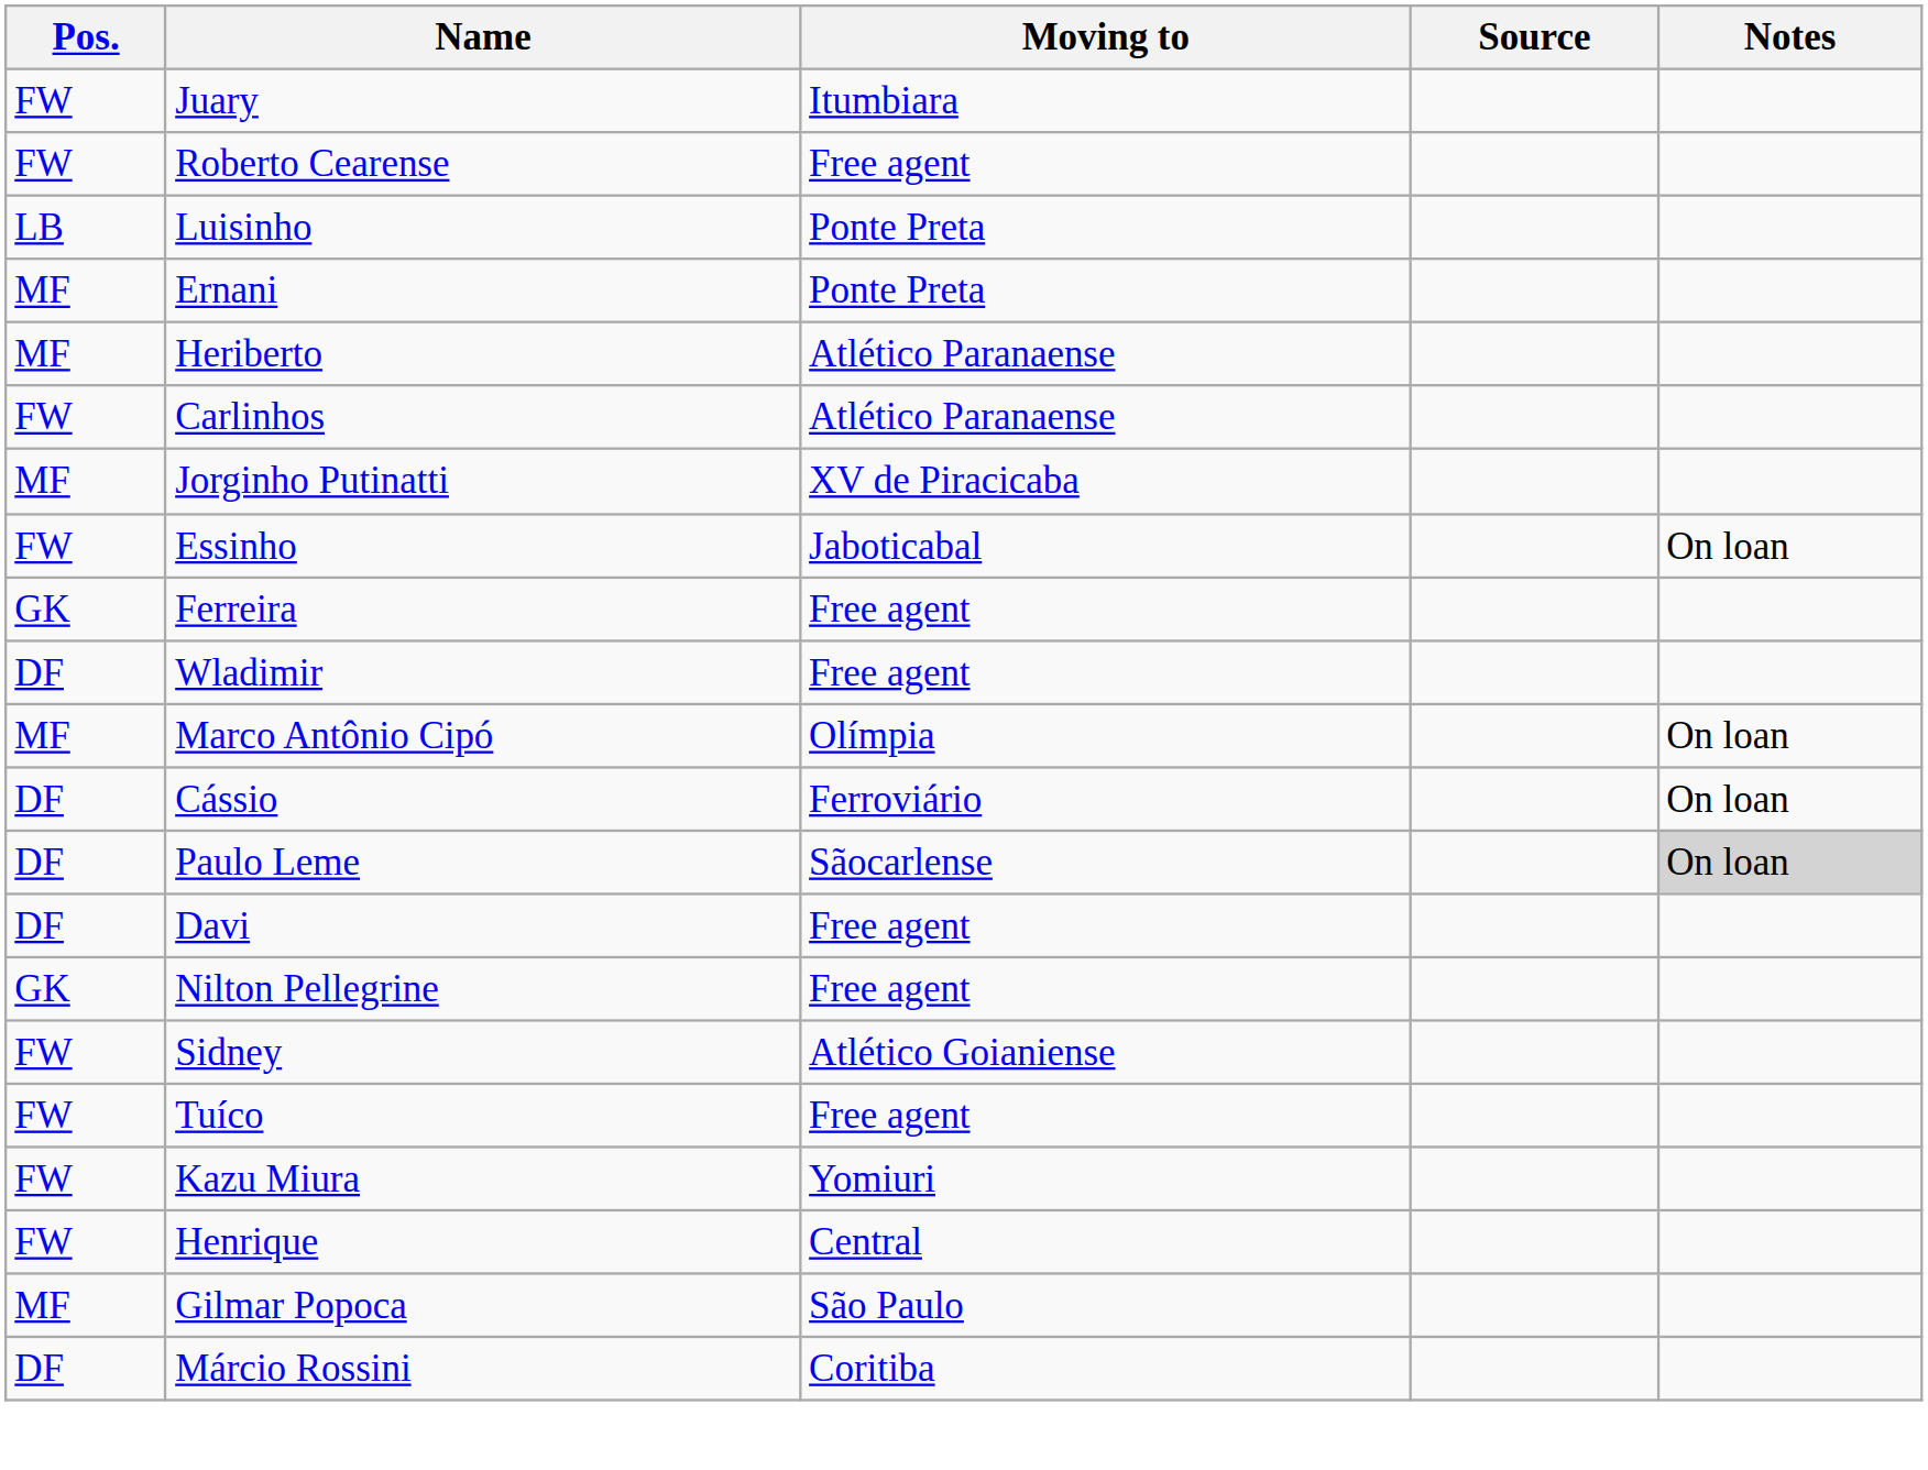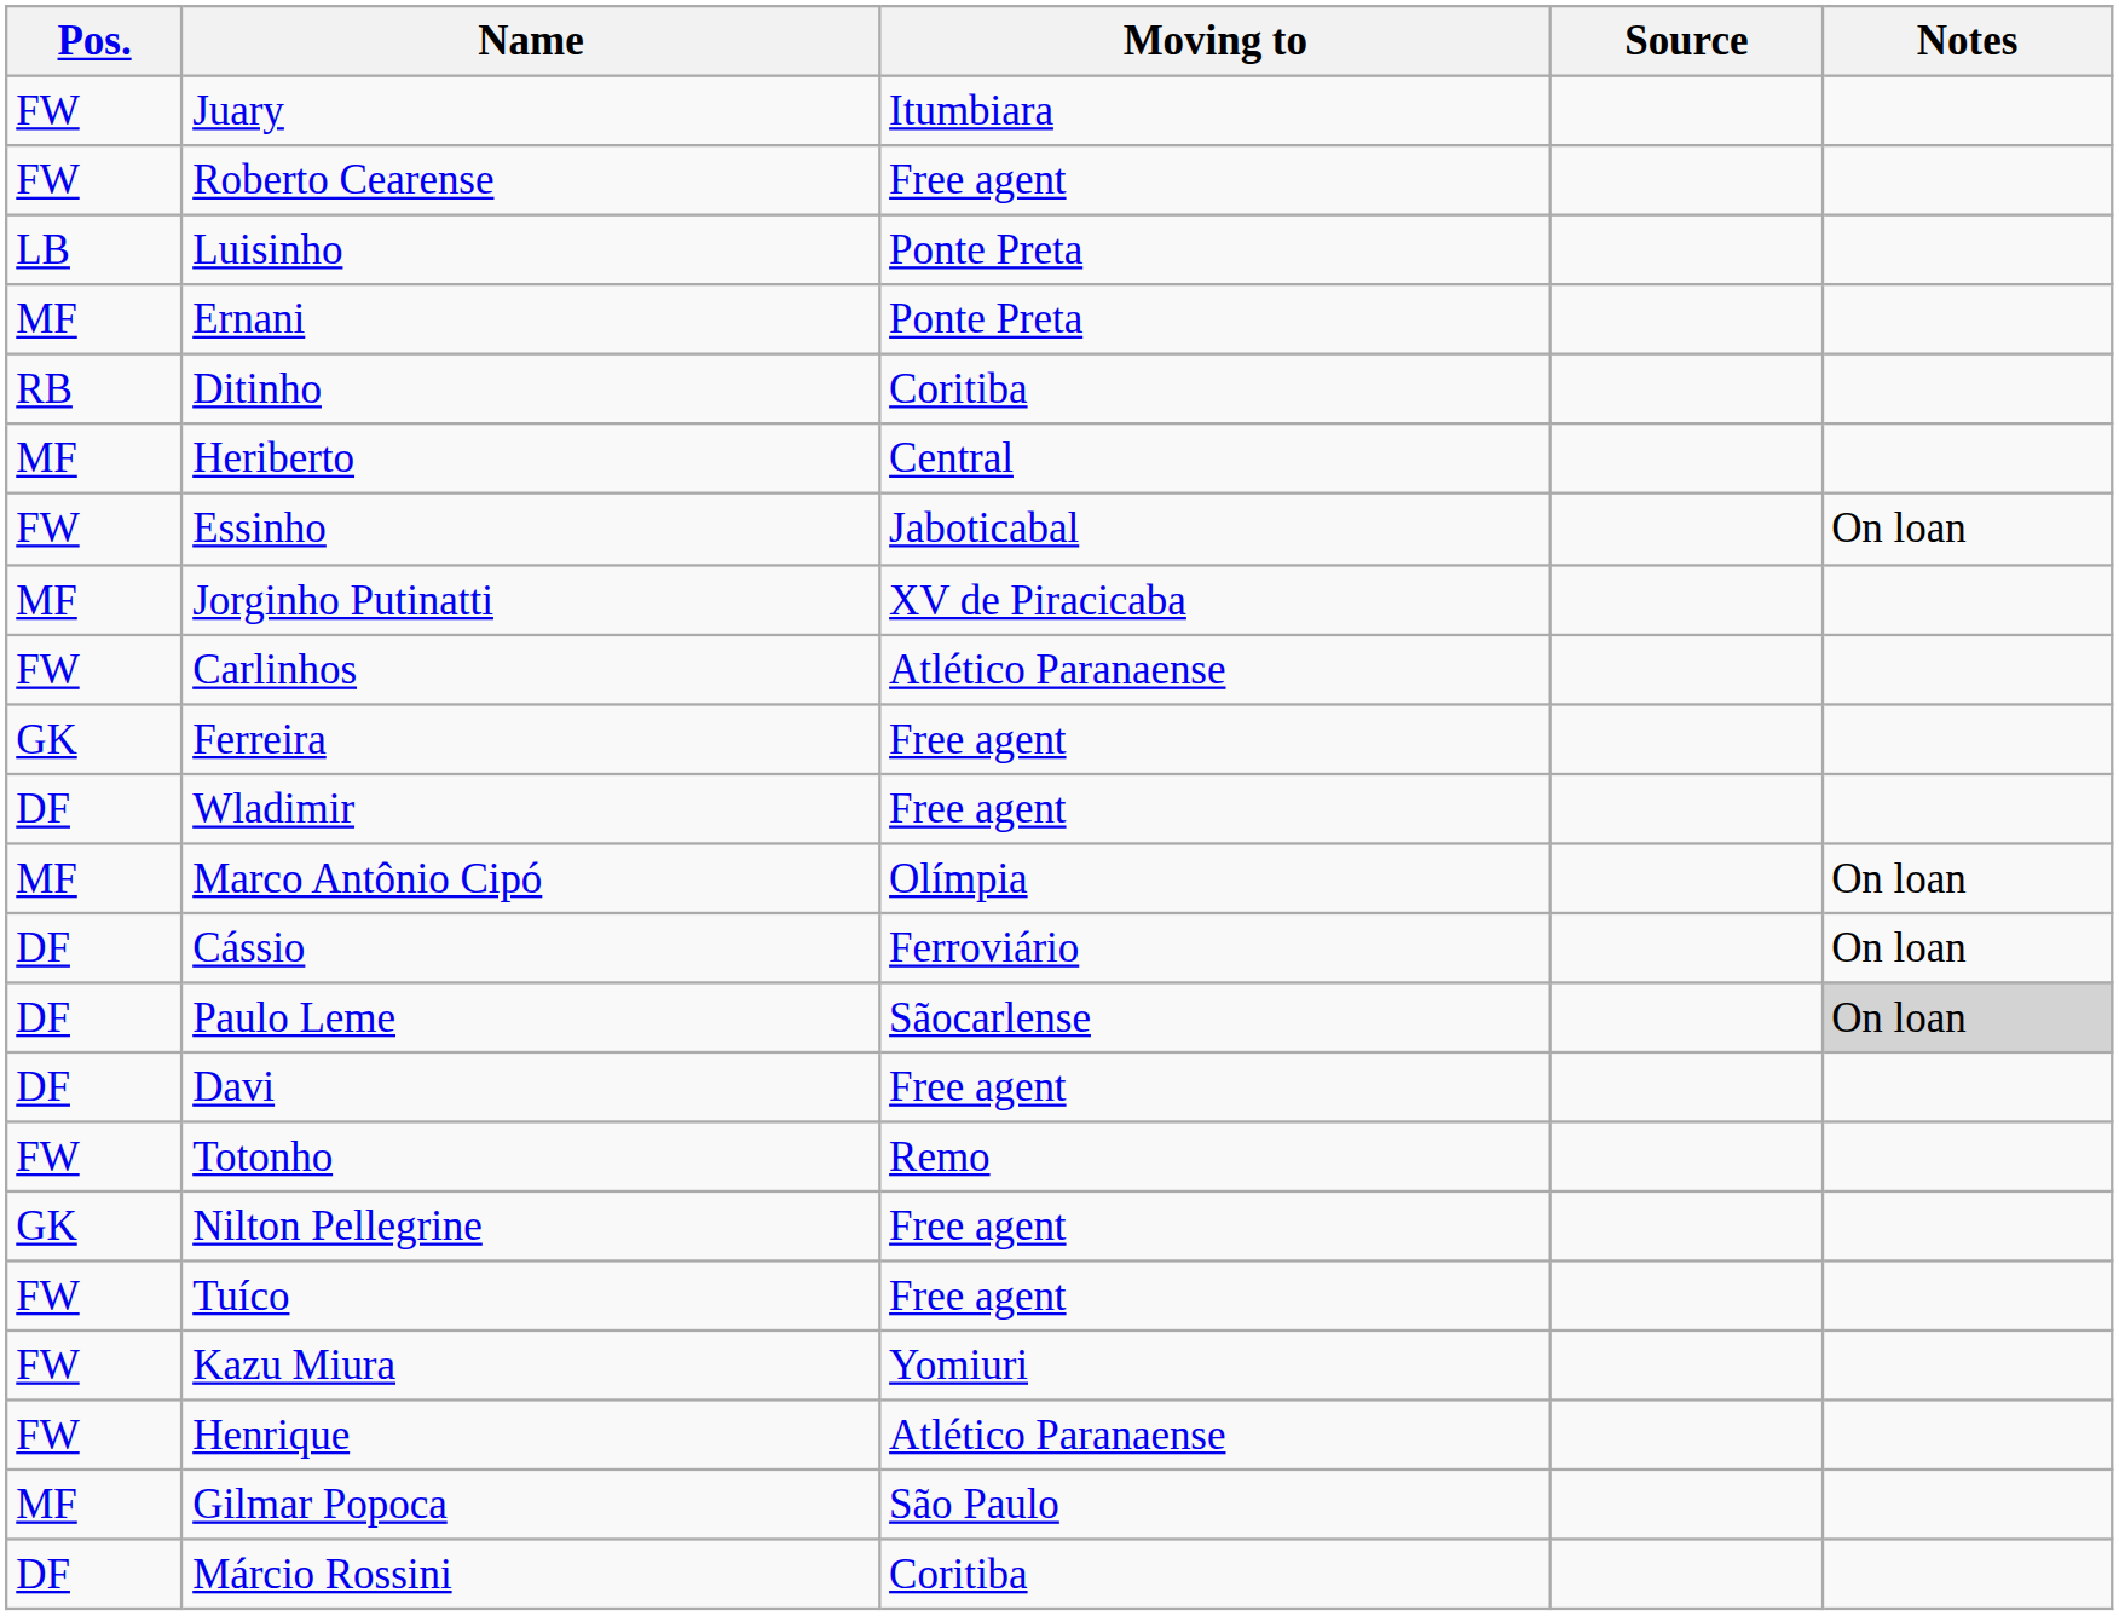 <table class="wikitable sortable" style="width:60%; text-align:center; font-size:95%; text-align:left;">
 <tr>
 <th><a href='#'>Pos.</a></th>
 <th>Name</th>
 <th>Moving to</th>
 <th>Source</th>
 <th>Notes</th>
 </tr>
 <tr>
 <td><a href='#'>FW</a></td>
 <td style="text-align:left;"> <a href='#'>Juary</a></td>
 <td style="text-align:left;"><a href='#'>Itumbiara</a></td>
 <td></td>
 <td></td>
 </tr>
 <tr>
 <td><a href='#'>FW</a></td>
 <td style="text-align:left;"> <a href='#'>Roberto Cearense</a></td>
 <td style="text-align:left;"><a href='#'>Free agent</a></td>
 <td></td>
 <td></td>
 </tr>
 <tr>
 <td><a href='#'>LB</a></td>
 <td style="text-align:left;"> <a href='#'>Luisinho</a></td>
 <td style="text-align:left;"><a href='#'>Ponte Preta</a></td>
 <td></td>
 <td></td>
 </tr>
 <tr>
 <td><a href='#'>MF</a></td>
 <td style="text-align:left;"> <a href='#'>Ernani</a></td>
 <td style="text-align:left;"><a href='#'>Ponte Preta</a></td>
 <td></td>
 <td></td>
 </tr>
 <tr>
+<td><a href='#'>RB</a></td>
+<td style="text-align:left;"> <a href='#'>Ditinho</a></td>
+<td style="text-align:left;"><a href='#'>Coritiba</a></td>
+<td></td>
+<td></td>
+</tr>
+<tr>
 <td><a href='#'>MF</a></td>
 <td style="text-align:left;"> <a href='#'>Heriberto</a></td>
-<td style="text-align:left;"><a href='#'>Atlético Paranaense</a></td>
+<td style="text-align:left;"><a href='#'>Central</a></td>
 <td></td>
 <td></td>
 </tr>
 <tr>
 <td><a href='#'>FW</a></td>
-<td style="text-align:left;"> <a href='#'>Carlinhos</a></td>
-<td style="text-align:left;"><a href='#'>Atlético Paranaense</a></td>
+<td style="text-align:left;"> <a href='#'>Essinho</a></td>
+<td style="text-align:left;"><a href='#'>Jaboticabal</a></td>
 <td></td>
-<td></td>
+<td>On loan</td>
 </tr>
 <tr>
 <td><a href='#'>MF</a></td>
 <td style="text-align:left;"> <a href='#'>Jorginho Putinatti</a></td>
 <td style="text-align:left;"><a href='#'>XV de Piracicaba</a></td>
 <td></td>
 <td></td>
 </tr>
 <tr>
 <td><a href='#'>FW</a></td>
-<td style="text-align:left;"> <a href='#'>Essinho</a></td>
-<td style="text-align:left;"><a href='#'>Jaboticabal</a></td>
+<td style="text-align:left;"> <a href='#'>Carlinhos</a></td>
+<td style="text-align:left;"><a href='#'>Atlético Paranaense</a></td>
 <td></td>
-<td>On loan</td>
+<td></td>
 </tr>
 <tr>
 <td><a href='#'>GK</a></td>
 <td style="text-align:left;"> <a href='#'>Ferreira</a></td>
 <td style="text-align:left;"><a href='#'>Free agent</a></td>
 <td></td>
 <td></td>
 </tr>
 <tr>
 <td><a href='#'>DF</a></td>
 <td style="text-align:left;"> <a href='#'>Wladimir</a></td>
 <td style="text-align:left;"><a href='#'>Free agent</a></td>
 <td></td>
 <td></td>
 </tr>
 <tr>
 <td><a href='#'>MF</a></td>
 <td style="text-align:left;"> <a href='#'>Marco Antônio Cipó</a></td>
 <td style="text-align:left;"><a href='#'>Olímpia</a></td>
 <td></td>
 <td>On loan</td>
 </tr>
 <tr>
 <td><a href='#'>DF</a></td>
 <td style="text-align:left;"> <a href='#'>Cássio</a></td>
 <td style="text-align:left;"><a href='#'>Ferroviário</a></td>
 <td></td>
 <td>On loan</td>
 </tr>
 <tr>
 <td><a href='#'>DF</a></td>
 <td style="text-align:left;"> <a href='#'>Paulo Leme</a></td>
 <td style="text-align:left;"><a href='#'>Sãocarlense</a></td>
 <td></td>
 <td style="background: lightgrey;">On loan</td>
 </tr>
 <tr>
 <td><a href='#'>DF</a></td>
 <td style="text-align:left;"> <a href='#'>Davi</a></td>
 <td style="text-align:left;"><a href='#'>Free agent</a></td>
 <td></td>
 <td></td>
 </tr>
 <tr>
-<td><a href='#'>GK</a></td>
-<td style="text-align:left;"> <a href='#'>Nilton Pellegrine</a></td>
-<td style="text-align:left;"><a href='#'>Free agent</a></td>
+<td><a href='#'>FW</a></td>
+<td style="text-align:left;"> <a href='#'>Totonho</a></td>
+<td style="text-align:left;"><a href='#'>Remo</a></td>
 <td></td>
 <td></td>
 </tr>
 <tr>
-<td><a href='#'>FW</a></td>
-<td style="text-align:left;"> <a href='#'>Sidney</a></td>
-<td style="text-align:left;"><a href='#'>Atlético Goianiense</a></td>
+<td><a href='#'>GK</a></td>
+<td style="text-align:left;"> <a href='#'>Nilton Pellegrine</a></td>
+<td style="text-align:left;"><a href='#'>Free agent</a></td>
 <td></td>
 <td></td>
 </tr>
 <tr>
 <td><a href='#'>FW</a></td>
 <td style="text-align:left;"> <a href='#'>Tuíco</a></td>
 <td style="text-align:left;"><a href='#'>Free agent</a></td>
 <td></td>
 <td></td>
 </tr>
 <tr>
 <td><a href='#'>FW</a></td>
 <td style="text-align:left;"> <a href='#'>Kazu Miura</a></td>
 <td style="text-align:left;"><a href='#'>Yomiuri</a> </td>
 <td></td>
 <td></td>
 </tr>
 <tr>
 <td><a href='#'>FW</a></td>
 <td style="text-align:left;"> <a href='#'>Henrique</a></td>
-<td style="text-align:left;"><a href='#'>Central</a></td>
+<td style="text-align:left;"><a href='#'>Atlético Paranaense</a></td>
 <td></td>
 <td></td>
 </tr>
 <tr>
 <td><a href='#'>MF</a></td>
 <td style="text-align:left;"> <a href='#'>Gilmar Popoca</a></td>
 <td style="text-align:left;"><a href='#'>São Paulo</a></td>
 <td></td>
 <td></td>
 </tr>
 <tr>
 <td><a href='#'>DF</a></td>
 <td style="text-align:left;"> <a href='#'>Márcio Rossini</a></td>
 <td style="text-align:left;"><a href='#'>Coritiba</a></td>
 <td></td>
 <td></td>
 </tr>
 </table>
